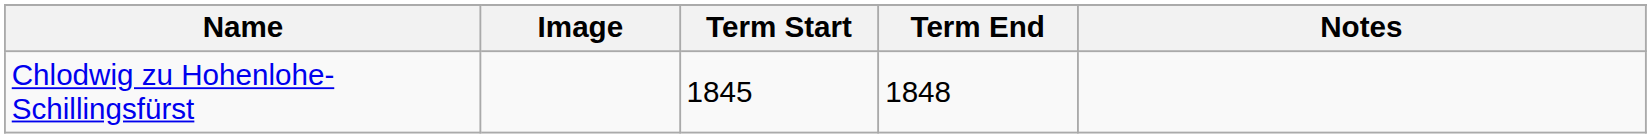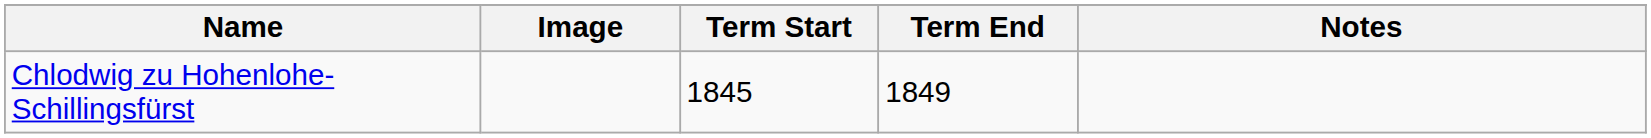 <table class="wikitable">
 <tr>
 </tr>
 <tr class="hintergrundfarbe5">
 <th width="250">Name</th>
 <th width="100">Image</th>
 <th width="100">Term Start</th>
 <th width="100">Term End</th>
 <th width="300">Notes</th>
 </tr>
 <tr>
 <td><a href='#'>Chlodwig zu Hohenlohe-Schillingsfürst</a></td>
 <td></td>
 <td>1845</td>
-<td>1848</td>
+<td>1849</td>
 <td></td>
 </tr>
 </table>
